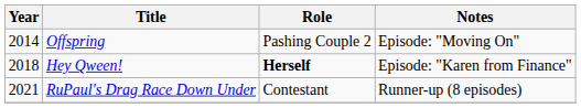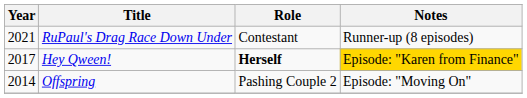 <table class="wikitable sortable">
 <tr>
 <th>Year</th>
 <th>Title</th>
 <th>Role</th>
 <th class="unsortable">Notes</th>
 </tr>
 <tr>
+<td>2021</td>
+<td><em><a href='#'>RuPaul's Drag Race Down Under</a></em></td>
+<td>Contestant</td>
+<td>Runner-up (8 episodes)</td>
+</tr>
+<tr>
+<td>2017</td>
+<td><em><a href='#'>Hey Qween!</a></em></td>
+<td><strong>Herself</strong></td>
+<td style="background: gold;">Episode: "Karen from Finance"</td>
+</tr>
+<tr>
 <td>2014</td>
 <td><em><a href='#'>Offspring</a></em></td>
 <td>Pashing Couple 2</td>
 <td>Episode: "Moving On"</td>
 </tr>
 <tr>
-<td>2018</td>
-<td><em><a href='#'>Hey Qween!</a></em></td>
-<td><strong>Herself</strong></td>
-<td>Episode: "Karen from Finance"</td>
-</tr>
-<tr>
-<td>2021</td>
-<td><em><a href='#'>RuPaul's Drag Race Down Under</a></em></td>
-<td>Contestant</td>
-<td>Runner-up (8 episodes)</td>
-</tr>
-<tr>
 </tr>
 </table>
